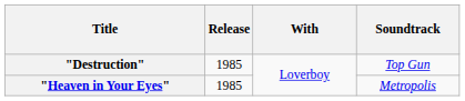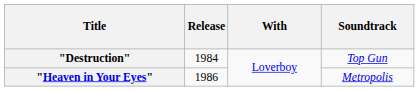 <table class="wikitable plainrowheaders" style="text-align:center;">
 <tr>
 <th scope="col" style="width:15em;"><br>Title<br><br></th>
 <th scope="col">Release</th>
 <th scope="col" style="width:7.5em;">With</th>
 <th scope="col" style="width:7.5em;">Soundtrack</th>
 </tr>
 <tr>
 <th scope="row">"Destruction"</th>
-<td>1985</td>
+<td>1984</td>
 <td rowspan="2"><a href='#'>Loverboy</a></td>
 <td><em><a href='#'>Top Gun</a></em></td>
 </tr>
 <tr>
 <th scope="row">"<a href='#'>Heaven in Your Eyes</a>"</th>
-<td>1985</td>
+<td>1986</td>
 <td><em><a href='#'>Metropolis</a></em></td>
 </tr>
 </table>
